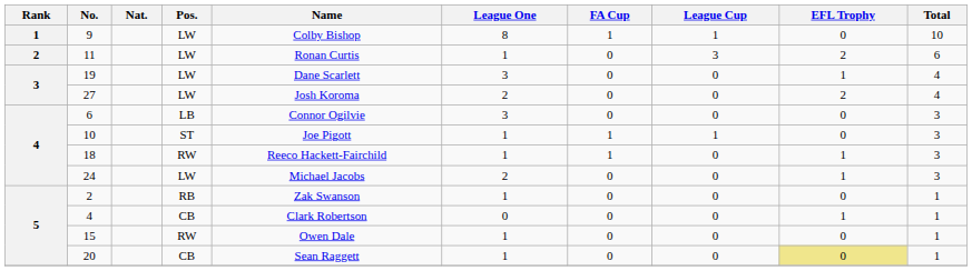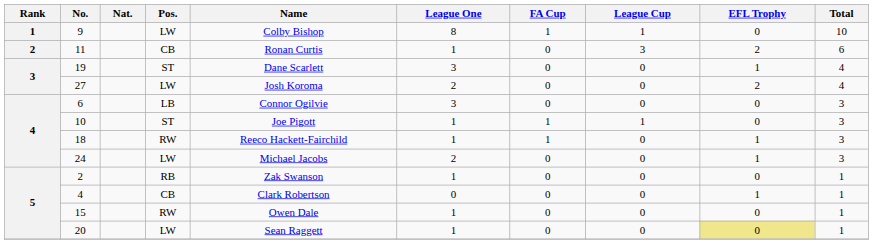 <table class="wikitable" style="text-align:center; font-size:95%; width:95%;">
 <tr>
 <th>Rank</th>
 <th>No.</th>
 <th>Nat.</th>
 <th>Pos.</th>
 <th>Name</th>
 <th><a href='#'>League One</a></th>
 <th><a href='#'>FA Cup</a></th>
 <th><a href='#'>League Cup</a></th>
 <th><a href='#'>EFL Trophy</a></th>
 <th>Total</th>
 </tr>
 <tr>
 <th rowspan="1">1</th>
 <td>9</td>
 <td></td>
 <td>LW</td>
 <td><a href='#'>Colby Bishop</a></td>
 <td>8</td>
 <td>1</td>
 <td>1</td>
 <td>0</td>
 <td>10</td>
 </tr>
 <tr>
 <th rowspan="1">2</th>
 <td>11</td>
 <td></td>
-<td>LW</td>
+<td>CB</td>
 <td><a href='#'>Ronan Curtis</a></td>
 <td>1</td>
 <td>0</td>
 <td>3</td>
 <td>2</td>
 <td>6</td>
 </tr>
 <tr>
 <th rowspan="2">3</th>
 <td>19</td>
 <td></td>
-<td>LW</td>
+<td>ST</td>
 <td><a href='#'>Dane Scarlett</a></td>
 <td>3</td>
 <td>0</td>
 <td>0</td>
 <td>1</td>
 <td>4</td>
 </tr>
 <tr>
 <td>27</td>
 <td></td>
 <td>LW</td>
 <td><a href='#'>Josh Koroma</a></td>
 <td>2</td>
 <td>0</td>
 <td>0</td>
 <td>2</td>
 <td>4</td>
 </tr>
 <tr>
 <th rowspan="4">4</th>
 <td>6</td>
 <td></td>
 <td>LB</td>
 <td><a href='#'>Connor Ogilvie</a></td>
 <td>3</td>
 <td>0</td>
 <td>0</td>
 <td>0</td>
 <td>3</td>
 </tr>
 <tr>
 <td>10</td>
 <td></td>
 <td>ST</td>
 <td><a href='#'>Joe Pigott</a></td>
 <td>1</td>
 <td>1</td>
 <td>1</td>
 <td>0</td>
 <td>3</td>
 </tr>
 <tr>
 <td>18</td>
 <td></td>
 <td>RW</td>
 <td><a href='#'>Reeco Hackett-Fairchild</a></td>
 <td>1</td>
 <td>1</td>
 <td>0</td>
 <td>1</td>
 <td>3</td>
 </tr>
 <tr>
 <td>24</td>
 <td></td>
 <td>LW</td>
 <td><a href='#'>Michael Jacobs</a></td>
 <td>2</td>
 <td>0</td>
 <td>0</td>
 <td>1</td>
 <td>3</td>
 </tr>
 <tr>
 <th rowspan="4">5</th>
 <td>2</td>
 <td></td>
 <td>RB</td>
 <td><a href='#'>Zak Swanson</a></td>
 <td>1</td>
 <td>0</td>
 <td>0</td>
 <td>0</td>
 <td>1</td>
 </tr>
 <tr>
 <td>4</td>
 <td></td>
 <td>CB</td>
 <td><a href='#'>Clark Robertson</a></td>
 <td>0</td>
 <td>0</td>
 <td>0</td>
 <td>1</td>
 <td>1</td>
 </tr>
 <tr>
 <td>15</td>
 <td></td>
 <td>RW</td>
 <td><a href='#'>Owen Dale</a></td>
 <td>1</td>
 <td>0</td>
 <td>0</td>
 <td>0</td>
 <td>1</td>
 </tr>
 <tr>
 <td>20</td>
 <td></td>
-<td>CB</td>
+<td>LW</td>
 <td><a href='#'>Sean Raggett</a></td>
 <td>1</td>
 <td>0</td>
 <td>0</td>
 <td style="background: khaki;">0</td>
 <td>1</td>
 </tr>
 <tr>
 </tr>
 </table>
